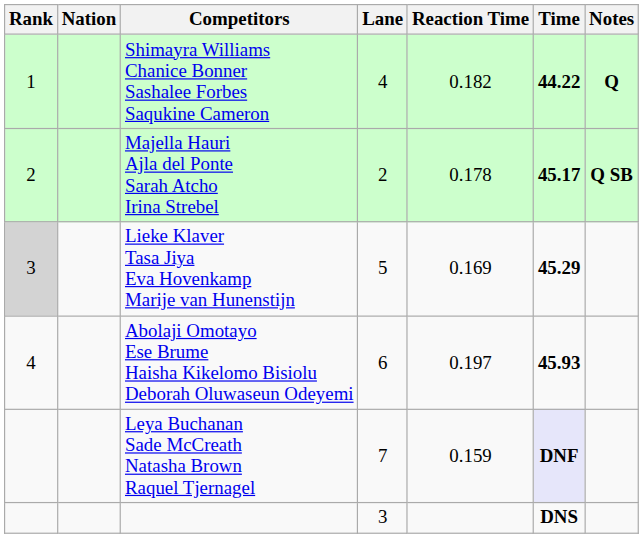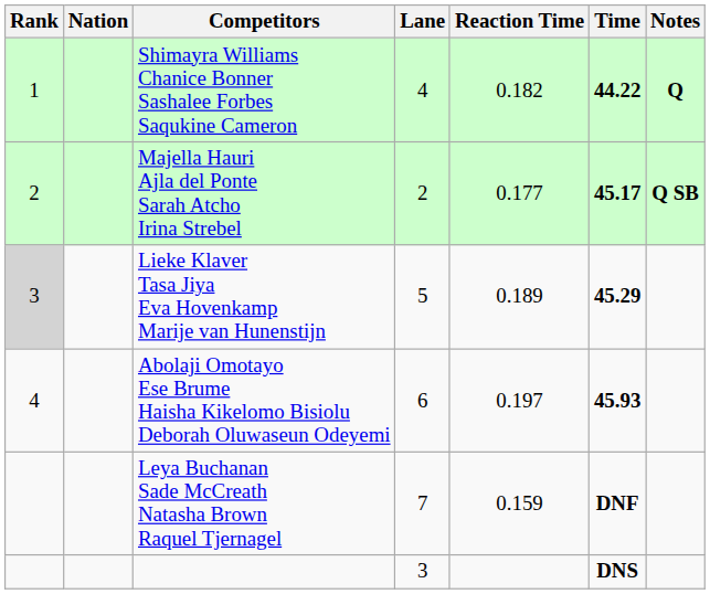 <table class="wikitable sortable" style="text-align:center">
 <tr>
 <th>Rank</th>
 <th>Nation</th>
 <th>Competitors</th>
 <th>Lane</th>
 <th>Reaction Time</th>
 <th>Time</th>
 <th>Notes</th>
 </tr>
 <tr bgcolor=ccffcc>
 <td>1</td>
 <td align=left></td>
 <td align=left><a href='#'>Shimayra Williams</a><br><a href='#'>Chanice Bonner</a><br><a href='#'>Sashalee Forbes</a><br><a href='#'>Saqukine Cameron</a></td>
 <td>4</td>
 <td>0.182</td>
 <td><strong>44.22</strong></td>
 <td><strong>Q</strong></td>
 </tr>
 <tr bgcolor=ccffcc>
 <td>2</td>
 <td align=left></td>
 <td align=left><a href='#'>Majella Hauri</a><br><a href='#'>Ajla del Ponte</a><br><a href='#'>Sarah Atcho</a><br><a href='#'>Irina Strebel</a></td>
 <td>2</td>
-<td>0.178</td>
+<td>0.177</td>
 <td><strong>45.17</strong></td>
 <td><strong>Q SB</strong></td>
 </tr>
 <tr>
 <td style="background: lightgrey;">3</td>
 <td align=left></td>
 <td align=left><a href='#'>Lieke Klaver</a><br><a href='#'>Tasa Jiya</a><br><a href='#'>Eva Hovenkamp</a><br><a href='#'>Marije van Hunenstijn</a></td>
 <td>5</td>
-<td>0.169</td>
+<td>0.189</td>
 <td><strong>45.29</strong></td>
 <td></td>
 </tr>
 <tr>
 <td>4</td>
 <td align=left></td>
 <td align=left><a href='#'>Abolaji Omotayo</a><br><a href='#'>Ese Brume</a><br><a href='#'>Haisha Kikelomo Bisiolu</a><br><a href='#'>Deborah Oluwaseun Odeyemi</a></td>
 <td>6</td>
 <td>0.197</td>
 <td><strong>45.93</strong></td>
 <td></td>
 </tr>
 <tr>
 <td></td>
 <td align=left></td>
 <td align=left><a href='#'>Leya Buchanan</a><br><a href='#'>Sade McCreath</a><br><a href='#'>Natasha Brown</a><br><a href='#'>Raquel Tjernagel</a></td>
 <td>7</td>
 <td>0.159</td>
-<td style="background: lavender;"><strong>DNF</strong></td>
+<td><strong>DNF</strong></td>
 <td></td>
 </tr>
 <tr>
 <td></td>
 <td align=left></td>
 <td align=left></td>
 <td>3</td>
 <td></td>
 <td><strong>DNS</strong></td>
 <td></td>
 </tr>
 </table>
